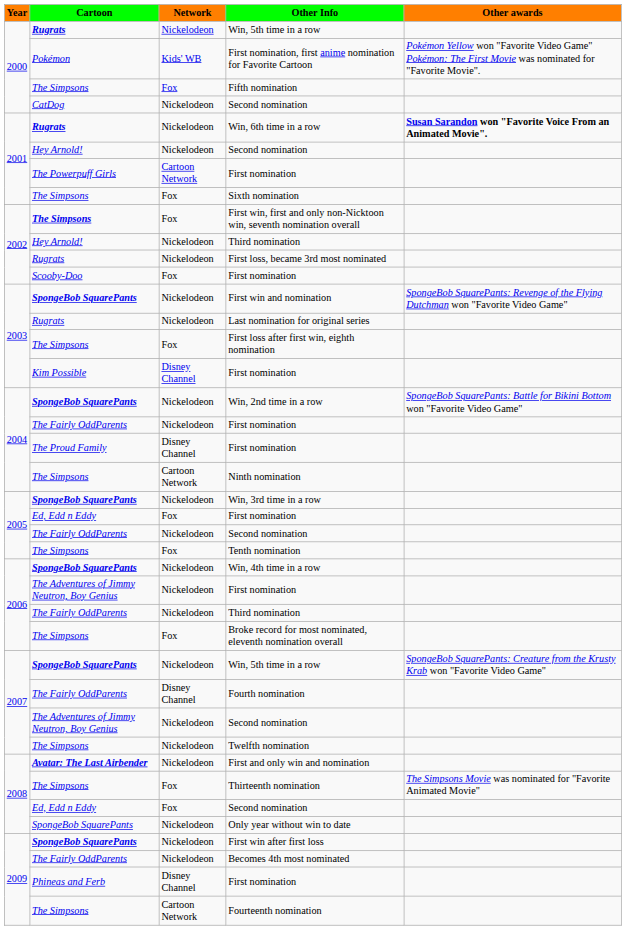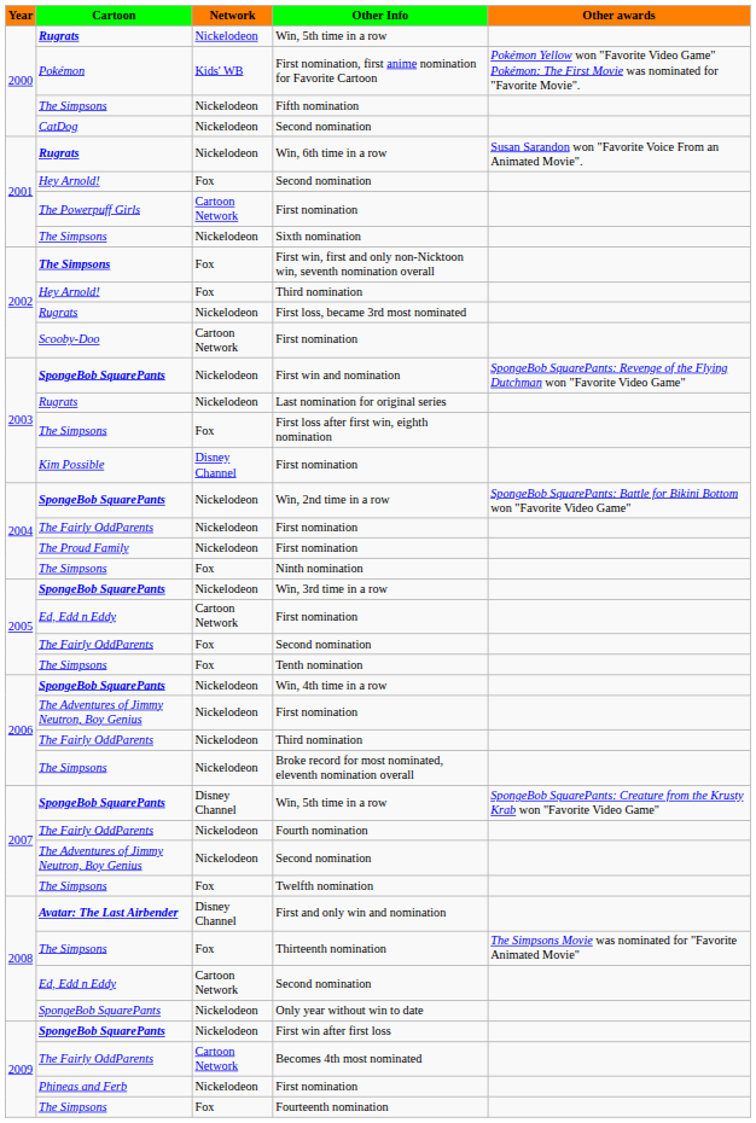 <table class="wikitable" style="font-size:90%;">
 <tr>
 <th style="background:#FF7F00;">Year</th>
 <th style="background:#00FF00;">Cartoon</th>
 <th style="background:#FF7F00;">Network</th>
 <th style="background:#00FF00;">Other Info</th>
 <th style="background:#FF7F00;">Other awards</th>
 </tr>
 <tr>
 <td rowspan="4"><a href='#'>2000</a></td>
 <td><strong><em><a href='#'>Rugrats</a></em></strong></td>
 <td><a href='#'>Nickelodeon</a></td>
 <td>Win, 5th time in a row</td>
 <td></td>
 </tr>
 <tr>
 <td><em><a href='#'>Pokémon</a></em></td>
 <td><a href='#'>Kids' WB</a></td>
 <td>First nomination, first <a href='#'>anime</a> nomination for Favorite Cartoon</td>
 <td><em><a href='#'>Pokémon Yellow</a></em> won "Favorite Video Game" <br> <em><a href='#'>Pokémon: The First Movie</a></em> was nominated for "Favorite Movie".</td>
 </tr>
 <tr>
 <td><em><a href='#'>The Simpsons</a></em></td>
-<td><a href='#'>Fox</a></td>
+<td>Nickelodeon</td>
 <td>Fifth nomination</td>
 <td></td>
 </tr>
 <tr>
 <td><em><a href='#'>CatDog</a></em></td>
 <td>Nickelodeon</td>
 <td>Second nomination</td>
 <td></td>
 </tr>
 <tr>
 <td rowspan="4"><a href='#'>2001</a></td>
 <td><strong><em><a href='#'>Rugrats</a></em></strong></td>
 <td>Nickelodeon</td>
 <td>Win, 6th time in a row</td>
-<td><strong><a href='#'>Susan Sarandon</a> won "Favorite Voice From an Animated Movie".</strong></td>
+<td><a href='#'>Susan Sarandon</a> won "Favorite Voice From an Animated Movie".</td>
 </tr>
 <tr>
 <td><em><a href='#'>Hey Arnold!</a></em></td>
-<td>Nickelodeon</td>
+<td>Fox</td>
 <td>Second nomination</td>
 <td></td>
 </tr>
 <tr>
 <td><em><a href='#'>The Powerpuff Girls</a></em></td>
 <td><a href='#'>Cartoon Network</a></td>
 <td>First nomination</td>
 <td></td>
 </tr>
 <tr>
 <td><em><a href='#'>The Simpsons</a></em></td>
-<td>Fox</td>
+<td>Nickelodeon</td>
 <td>Sixth nomination</td>
 <td></td>
 </tr>
 <tr>
 <td rowspan="4"><a href='#'>2002</a></td>
 <td><strong><em><a href='#'>The Simpsons</a></em></strong></td>
 <td>Fox</td>
 <td>First win, first and only non-Nicktoon win, seventh nomination overall</td>
 <td></td>
 </tr>
 <tr>
 <td><em><a href='#'>Hey Arnold!</a></em></td>
-<td>Nickelodeon</td>
+<td>Fox</td>
 <td>Third nomination</td>
 <td></td>
 </tr>
 <tr>
 <td><em><a href='#'>Rugrats</a></em></td>
 <td>Nickelodeon</td>
 <td>First loss, became 3rd most nominated</td>
 <td></td>
 </tr>
 <tr>
 <td><em><a href='#'>Scooby-Doo</a></em></td>
-<td>Fox</td>
+<td>Cartoon Network</td>
 <td>First nomination</td>
 <td></td>
 </tr>
 <tr>
 <td rowspan="4"><a href='#'>2003</a></td>
 <td><strong><em><a href='#'>SpongeBob SquarePants</a></em></strong></td>
 <td>Nickelodeon</td>
 <td>First win and nomination</td>
 <td><em><a href='#'>SpongeBob SquarePants: Revenge of the Flying Dutchman</a></em> won "Favorite Video Game"</td>
 </tr>
 <tr>
 <td><em><a href='#'>Rugrats</a></em></td>
 <td>Nickelodeon</td>
 <td>Last nomination for original series</td>
 <td></td>
 </tr>
 <tr>
 <td><em><a href='#'>The Simpsons</a></em></td>
 <td>Fox</td>
 <td>First loss after first win, eighth nomination</td>
 <td></td>
 </tr>
 <tr>
 <td><em><a href='#'>Kim Possible</a></em></td>
 <td><a href='#'>Disney Channel</a></td>
 <td>First nomination</td>
 <td></td>
 </tr>
 <tr>
 <td rowspan="4"><a href='#'>2004</a></td>
 <td><strong><em><a href='#'>SpongeBob SquarePants</a></em></strong></td>
 <td>Nickelodeon</td>
 <td>Win, 2nd time in a row</td>
 <td><em><a href='#'>SpongeBob SquarePants: Battle for Bikini Bottom</a></em> won "Favorite Video Game"</td>
 </tr>
 <tr>
 <td><em><a href='#'>The Fairly OddParents</a></em></td>
 <td>Nickelodeon</td>
 <td>First nomination</td>
 <td></td>
 </tr>
 <tr>
 <td><em><a href='#'>The Proud Family</a></em></td>
-<td>Disney Channel</td>
+<td>Nickelodeon</td>
 <td>First nomination</td>
 <td></td>
 </tr>
 <tr>
 <td><em><a href='#'>The Simpsons</a></em></td>
-<td>Cartoon Network</td>
+<td>Fox</td>
 <td>Ninth nomination</td>
 <td></td>
 </tr>
 <tr>
 <td rowspan="4"><a href='#'>2005</a></td>
 <td><strong><em><a href='#'>SpongeBob SquarePants</a></em></strong></td>
 <td>Nickelodeon</td>
 <td>Win, 3rd time in a row</td>
 <td></td>
 </tr>
 <tr>
 <td><em><a href='#'>Ed, Edd n Eddy</a></em></td>
-<td>Fox</td>
+<td>Cartoon Network</td>
 <td>First nomination</td>
 <td></td>
 </tr>
 <tr>
 <td><em><a href='#'>The Fairly OddParents</a></em></td>
-<td>Nickelodeon</td>
+<td>Fox</td>
 <td>Second nomination</td>
 <td></td>
 </tr>
 <tr>
 <td><em><a href='#'>The Simpsons</a></em></td>
 <td>Fox</td>
 <td>Tenth nomination</td>
 <td></td>
 </tr>
 <tr>
 <td rowspan="4"><a href='#'>2006</a></td>
 <td><strong><em><a href='#'>SpongeBob SquarePants</a></em></strong></td>
 <td>Nickelodeon</td>
 <td>Win, 4th time in a row</td>
 <td></td>
 </tr>
 <tr>
 <td><em><a href='#'>The Adventures of Jimmy Neutron, Boy Genius</a></em></td>
 <td>Nickelodeon</td>
 <td>First nomination</td>
 <td></td>
 </tr>
 <tr>
 <td><em><a href='#'>The Fairly OddParents</a></em></td>
 <td>Nickelodeon</td>
 <td>Third nomination</td>
 <td></td>
 </tr>
 <tr>
 <td><em><a href='#'>The Simpsons</a></em></td>
-<td>Fox</td>
+<td>Nickelodeon</td>
 <td>Broke record for most nominated, eleventh nomination overall</td>
 <td></td>
 </tr>
 <tr>
 <td rowspan="4"><a href='#'>2007</a></td>
 <td><strong><em><a href='#'>SpongeBob SquarePants</a></em></strong></td>
-<td>Nickelodeon</td>
+<td>Disney Channel</td>
 <td>Win, 5th time in a row</td>
 <td><em><a href='#'>SpongeBob SquarePants: Creature from the Krusty Krab</a></em> won "Favorite Video Game"</td>
 </tr>
 <tr>
 <td><em><a href='#'>The Fairly OddParents</a></em></td>
-<td>Disney Channel</td>
+<td>Nickelodeon</td>
 <td>Fourth nomination</td>
 <td></td>
 </tr>
 <tr>
 <td><em><a href='#'>The Adventures of Jimmy Neutron, Boy Genius</a></em></td>
 <td>Nickelodeon</td>
 <td>Second nomination</td>
 <td></td>
 </tr>
 <tr>
 <td><em><a href='#'>The Simpsons</a></em></td>
-<td>Nickelodeon</td>
+<td>Fox</td>
 <td>Twelfth nomination</td>
 <td></td>
 </tr>
 <tr>
 <td rowspan="4"><a href='#'>2008</a></td>
 <td><strong><em><a href='#'>Avatar: The Last Airbender</a></em></strong></td>
-<td>Nickelodeon</td>
+<td>Disney Channel</td>
 <td>First and only win and nomination</td>
 <td></td>
 </tr>
 <tr>
 <td><em><a href='#'>The Simpsons</a></em></td>
 <td>Fox</td>
 <td>Thirteenth nomination</td>
 <td><em><a href='#'>The Simpsons Movie</a></em> was nominated for "Favorite Animated Movie"</td>
 </tr>
 <tr>
 <td><em><a href='#'>Ed, Edd n Eddy</a></em></td>
-<td>Fox</td>
+<td>Cartoon Network</td>
 <td>Second nomination</td>
 <td></td>
 </tr>
 <tr>
 <td><em><a href='#'>SpongeBob SquarePants</a></em></td>
 <td>Nickelodeon</td>
 <td>Only year without win to date</td>
 <td></td>
 </tr>
 <tr>
 <td rowspan="4"><a href='#'>2009</a></td>
 <td><strong><em><a href='#'>SpongeBob SquarePants</a></em></strong></td>
 <td>Nickelodeon</td>
 <td>First win after first loss</td>
 <td></td>
 </tr>
 <tr>
 <td><em><a href='#'>The Fairly OddParents</a></em></td>
-<td>Nickelodeon</td>
+<td><a href='#'>Cartoon Network</a></td>
 <td>Becomes 4th most nominated</td>
 <td></td>
 </tr>
 <tr>
 <td><em><a href='#'>Phineas and Ferb</a></em></td>
-<td>Disney Channel</td>
+<td>Nickelodeon</td>
 <td>First nomination</td>
 <td></td>
 </tr>
 <tr>
 <td><em><a href='#'>The Simpsons</a></em></td>
-<td>Cartoon Network</td>
+<td>Fox</td>
 <td>Fourteenth nomination</td>
 <td></td>
 </tr>
 </table>
